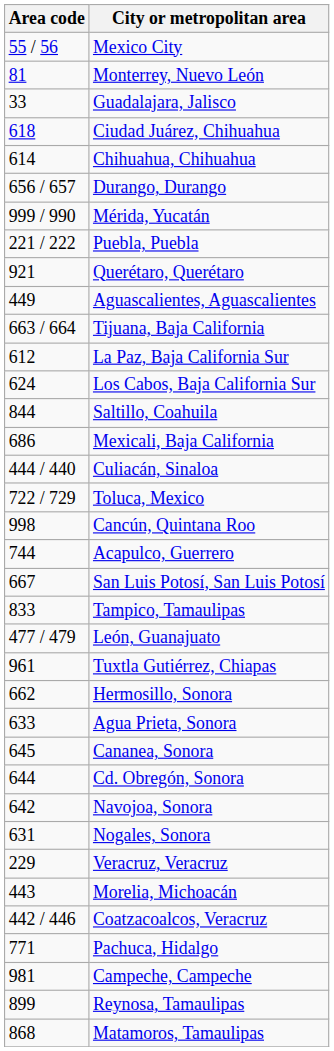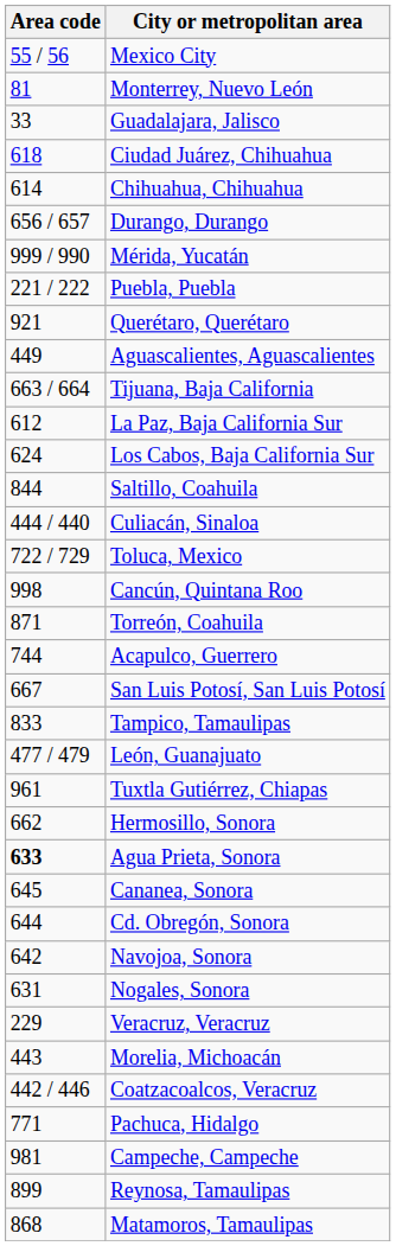 <table class="wikitable sortable">
 <tr>
 <th>Area code</th>
 <th>City or metropolitan area</th>
 </tr>
 <tr>
 <td><a href='#'>55</a> / <a href='#'>56</a></td>
 <td><a href='#'>Mexico City</a></td>
 </tr>
 <tr>
 <td><a href='#'>81</a></td>
 <td><a href='#'>Monterrey, Nuevo León</a></td>
 </tr>
 <tr>
 <td>33</td>
 <td><a href='#'>Guadalajara, Jalisco</a></td>
 </tr>
 <tr>
 <td><a href='#'>618</a></td>
 <td><a href='#'>Ciudad Juárez, Chihuahua</a></td>
 </tr>
 <tr>
 <td>614</td>
 <td><a href='#'>Chihuahua, Chihuahua</a></td>
 </tr>
 <tr>
 <td>656 / 657</td>
 <td><a href='#'>Durango, Durango</a></td>
 </tr>
 <tr>
 <td>999 / 990</td>
 <td><a href='#'>Mérida, Yucatán</a></td>
 </tr>
 <tr>
 <td>221 / 222</td>
 <td><a href='#'>Puebla, Puebla</a></td>
 </tr>
 <tr>
 <td>921</td>
 <td><a href='#'>Querétaro, Querétaro</a></td>
 </tr>
 <tr>
 <td>449</td>
 <td><a href='#'>Aguascalientes, Aguascalientes</a></td>
 </tr>
 <tr>
 <td>663 / 664</td>
 <td><a href='#'>Tijuana, Baja California</a></td>
 </tr>
 <tr>
 <td>612</td>
 <td><a href='#'>La Paz, Baja California Sur</a></td>
 </tr>
 <tr>
 <td>624</td>
 <td><a href='#'>Los Cabos, Baja California Sur</a></td>
 </tr>
 <tr>
 <td>844</td>
 <td><a href='#'>Saltillo, Coahuila</a></td>
 </tr>
 <tr>
-<td>686</td>
-<td><a href='#'>Mexicali, Baja California</a></td>
-</tr>
-<tr>
 <td>444 / 440</td>
 <td><a href='#'>Culiacán, Sinaloa</a></td>
 </tr>
 <tr>
 <td>722 / 729</td>
 <td><a href='#'>Toluca, Mexico</a></td>
 </tr>
 <tr>
 <td>998</td>
 <td><a href='#'>Cancún, Quintana Roo</a></td>
+</tr>
+<tr>
+<td>871</td>
+<td><a href='#'>Torreón, Coahuila</a></td>
 </tr>
 <tr>
 <td>744</td>
 <td><a href='#'>Acapulco, Guerrero</a></td>
 </tr>
 <tr>
 <td>667</td>
 <td><a href='#'>San Luis Potosí, San Luis Potosí</a></td>
 </tr>
 <tr>
 <td>833</td>
 <td><a href='#'>Tampico, Tamaulipas</a></td>
 </tr>
 <tr>
 <td>477 / 479</td>
 <td><a href='#'>León, Guanajuato</a></td>
 </tr>
 <tr>
 <td>961</td>
 <td><a href='#'>Tuxtla Gutiérrez, Chiapas</a></td>
 </tr>
 <tr>
 <td>662</td>
 <td><a href='#'>Hermosillo, Sonora</a></td>
 </tr>
 <tr>
-<td>633</td>
+<td><strong>633</strong></td>
 <td><a href='#'>Agua Prieta, Sonora</a></td>
 </tr>
 <tr>
 <td>645</td>
 <td><a href='#'>Cananea, Sonora</a></td>
 </tr>
 <tr>
 <td>644</td>
 <td><a href='#'>Cd. Obregón, Sonora</a></td>
 </tr>
 <tr>
 <td>642</td>
 <td><a href='#'>Navojoa, Sonora</a></td>
 </tr>
 <tr>
 <td>631</td>
 <td><a href='#'>Nogales, Sonora</a></td>
 </tr>
 <tr>
 <td>229</td>
 <td><a href='#'>Veracruz, Veracruz</a></td>
 </tr>
 <tr>
 <td>443</td>
 <td><a href='#'>Morelia, Michoacán</a></td>
 </tr>
 <tr>
 <td>442 / 446</td>
 <td><a href='#'>Coatzacoalcos, Veracruz</a></td>
 </tr>
 <tr>
 <td>771</td>
 <td><a href='#'>Pachuca, Hidalgo</a></td>
 </tr>
 <tr>
 <td>981</td>
 <td><a href='#'>Campeche, Campeche</a></td>
 </tr>
 <tr>
 <td>899</td>
 <td><a href='#'>Reynosa, Tamaulipas</a></td>
 </tr>
 <tr>
 <td>868</td>
 <td><a href='#'>Matamoros, Tamaulipas</a></td>
 </tr>
 </table>
